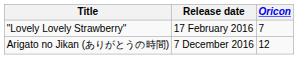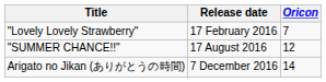 <table class="wikitable">
 <tr>
 <th>Title</th>
 <th>Release date</th>
 <th><em><a href='#'>Oricon</a></em></th>
 </tr>
 <tr>
 <td>"Lovely Lovely Strawberry"</td>
 <td>17 February 2016</td>
 <td>7</td>
 </tr>
 <tr>
+<td>"SUMMER CHANCE!!"</td>
+<td>17 August 2016</td>
+<td>12</td>
+</tr>
+<tr>
 <td>Arigato no Jikan (ありがとうの時間)</td>
 <td>7 December 2016</td>
-<td>12</td>
+<td>14</td>
 </tr>
 </table>
